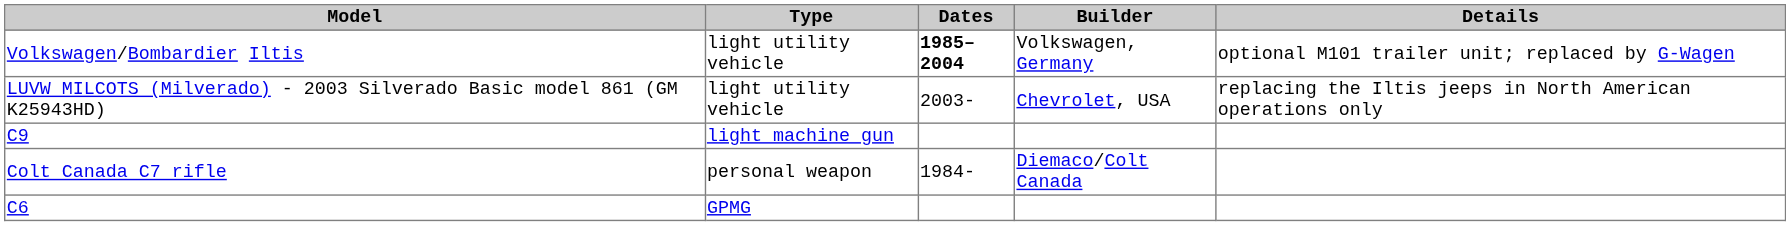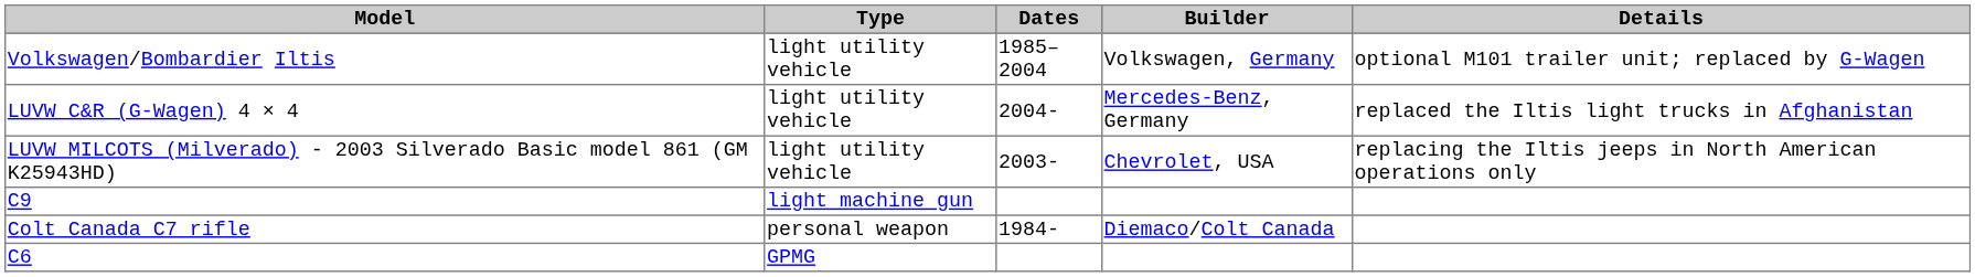 <table border=1 style="border-collapse: collapse;">
 <tr style="background:#ccc;">
 <th>Model</th>
 <th>Type</th>
 <th>Dates</th>
 <th>Builder</th>
 <th>Details</th>
 </tr>
 <tr>
 <td><a href='#'>Volkswagen</a>/<a href='#'>Bombardier</a> <a href='#'>Iltis</a></td>
 <td>light utility vehicle</td>
-<td><strong>1985–2004</strong></td>
+<td>1985–2004</td>
 <td>Volkswagen, <a href='#'>Germany</a></td>
 <td>optional M101 trailer unit; replaced by <a href='#'>G-Wagen</a></td>
+</tr>
+<tr>
+<td><a href='#'>LUVW C&R (G-Wagen)</a> 4 × 4</td>
+<td>light utility vehicle</td>
+<td>2004-</td>
+<td><a href='#'>Mercedes-Benz</a>, Germany</td>
+<td>replaced the Iltis light trucks in <a href='#'>Afghanistan</a></td>
 </tr>
 <tr>
 <td><a href='#'>LUVW MILCOTS (Milverado)</a> - 2003 Silverado Basic model 861 (GM K25943HD)</td>
 <td>light utility vehicle</td>
 <td>2003-</td>
 <td><a href='#'>Chevrolet</a>, USA</td>
 <td>replacing the Iltis jeeps in North American operations only</td>
 </tr>
 <tr>
 <td><a href='#'>C9</a></td>
 <td><a href='#'>light machine gun</a></td>
 <td></td>
 <td></td>
 <td></td>
 </tr>
 <tr>
 <td><a href='#'>Colt Canada C7 rifle</a></td>
 <td>personal weapon</td>
 <td>1984-</td>
 <td><a href='#'>Diemaco</a>/<a href='#'>Colt Canada</a></td>
 <td></td>
 </tr>
 <tr>
 <td><a href='#'>C6</a></td>
 <td><a href='#'>GPMG</a></td>
 <td></td>
 <td></td>
 <td></td>
 </tr>
 </table>
